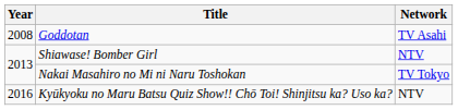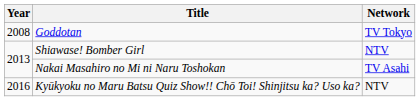 <table class="wikitable">
 <tr>
 <th>Year</th>
 <th>Title</th>
 <th>Network</th>
 </tr>
 <tr>
 <td>2008</td>
 <td><em><a href='#'>Goddotan</a></em></td>
-<td><a href='#'>TV Asahi</a></td>
+<td><a href='#'>TV Tokyo</a></td>
 </tr>
 <tr>
 <td rowspan="2">2013</td>
 <td><em>Shiawase! Bomber Girl</em></td>
 <td><a href='#'>NTV</a></td>
 </tr>
 <tr>
 <td><em>Nakai Masahiro no Mi ni Naru Toshokan</em></td>
-<td><a href='#'>TV Tokyo</a></td>
+<td><a href='#'>TV Asahi</a></td>
 </tr>
 <tr>
 <td>2016</td>
 <td><em>Kyūkyoku no Maru Batsu Quiz Show!! Chō Toi! Shinjitsu ka? Uso ka?</em></td>
 <td>NTV</td>
 </tr>
 </table>
